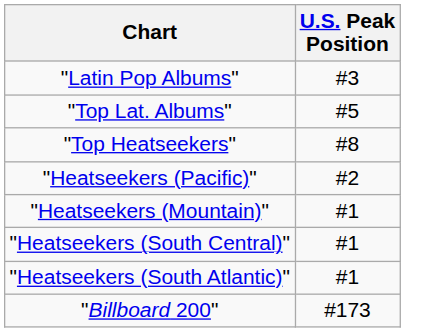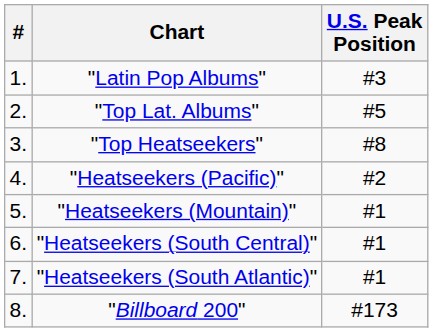 <table class="wikitable">
 <tr>
+<th>#</th>
 <th>Chart</th>
 <th><a href='#'>U.S.</a> Peak<br>Position</th>
 </tr>
 <tr>
+<td>1.</td>
 <td style="text-align:center;">"<a href='#'>Latin Pop Albums</a>"</td>
 <td style="text-align:center;">#3</td>
 </tr>
 <tr>
+<td>2.</td>
 <td style="text-align:center;">"<a href='#'>Top Lat. Albums</a>"</td>
 <td style="text-align:center;">#5</td>
 </tr>
 <tr>
+<td>3.</td>
 <td style="text-align:center;">"<a href='#'>Top Heatseekers</a>"</td>
 <td style="text-align:center;">#8</td>
 </tr>
 <tr>
+<td>4.</td>
 <td style="text-align:center;">"<a href='#'>Heatseekers (Pacific)</a>"</td>
 <td style="text-align:center;">#2</td>
 </tr>
 <tr>
+<td>5.</td>
 <td style="text-align:center;">"<a href='#'>Heatseekers (Mountain)</a>"</td>
 <td style="text-align:center;">#1</td>
 </tr>
 <tr>
+<td>6.</td>
 <td style="text-align:center;">"<a href='#'>Heatseekers (South Central)</a>"</td>
 <td style="text-align:center;">#1</td>
 </tr>
 <tr>
+<td>7.</td>
 <td style="text-align:center;">"<a href='#'>Heatseekers (South Atlantic)</a>"</td>
 <td style="text-align:center;">#1</td>
 </tr>
 <tr>
+<td>8.</td>
 <td style="text-align:center;">"<a href='#'><em>Billboard</em> 200</a>"</td>
 <td style="text-align:center;">#173</td>
 </tr>
 </table>
